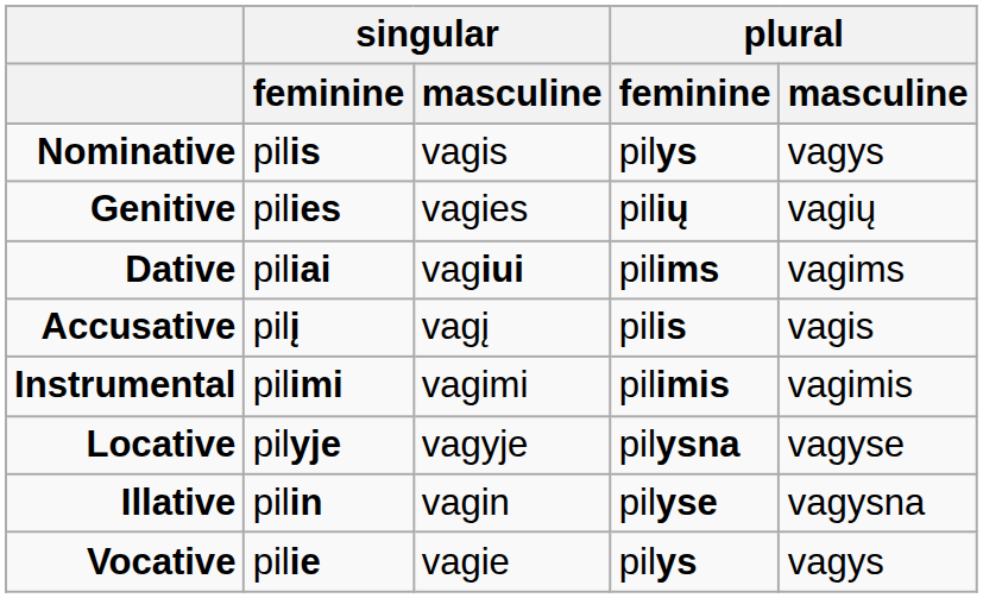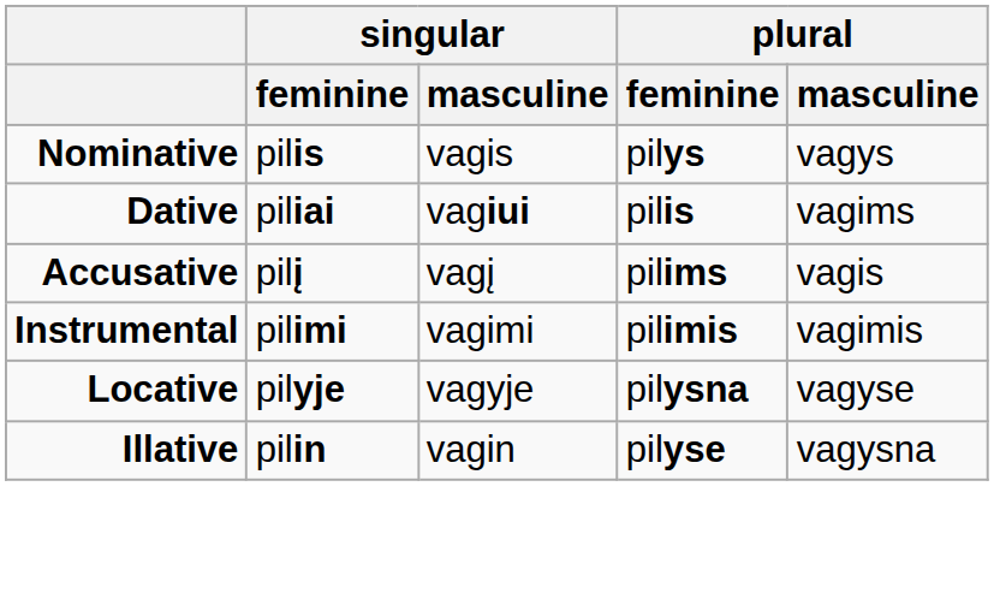 <table class="wikitable">
 <tr>
 <th> </th>
 <th colspan=2>singular</th>
 <th colspan=2>plural</th>
 </tr>
 <tr>
 <th> </th>
 <th>feminine</th>
 <th>masculine</th>
 <th>feminine</th>
 <th>masculine</th>
 </tr>
 <tr>
 <td align="right"><strong>Nominative</strong></td>
 <td>pil<strong>is</strong></td>
 <td>vagis</td>
 <td>pil<strong>ys</strong></td>
 <td>vagys</td>
 </tr>
 <tr>
-<td align="right"><strong>Genitive</strong></td>
-<td>pil<strong>ies</strong></td>
-<td>vagies</td>
-<td>pil<strong>ių</strong></td>
-<td>vagių</td>
-</tr>
-<tr>
 <td align="right"><strong>Dative</strong></td>
 <td>pil<strong>iai</strong></td>
 <td>vag<strong>iui</strong></td>
-<td>pil<strong>ims</strong></td>
+<td>pil<strong>is</strong></td>
 <td>vagims</td>
 </tr>
 <tr>
 <td align="right"><strong>Accusative</strong></td>
 <td>pil<strong>į</strong></td>
 <td>vagį</td>
-<td>pil<strong>is</strong></td>
+<td>pil<strong>ims</strong></td>
 <td>vagis</td>
 </tr>
 <tr>
 <td align="right"><strong>Instrumental</strong></td>
 <td>pil<strong>imi</strong></td>
 <td>vagimi</td>
 <td>pil<strong>imis</strong></td>
 <td>vagimis</td>
 </tr>
 <tr>
 <td align="right"><strong>Locative</strong></td>
 <td>pil<strong>yje</strong></td>
 <td>vagyje</td>
 <td>pil<strong>ysna</strong></td>
 <td>vagyse</td>
 </tr>
 <tr>
 <td align="right"><strong>Illative</strong></td>
 <td>pil<strong>in</strong></td>
 <td>vagin</td>
 <td>pil<strong>yse</strong></td>
 <td>vagysna</td>
 </tr>
-<tr>
-<td align="right"><strong>Vocative</strong></td>
-<td>pil<strong>ie</strong></td>
-<td>vagie</td>
-<td>pil<strong>ys</strong></td>
-<td>vagys</td>
-</tr>
 </table>
